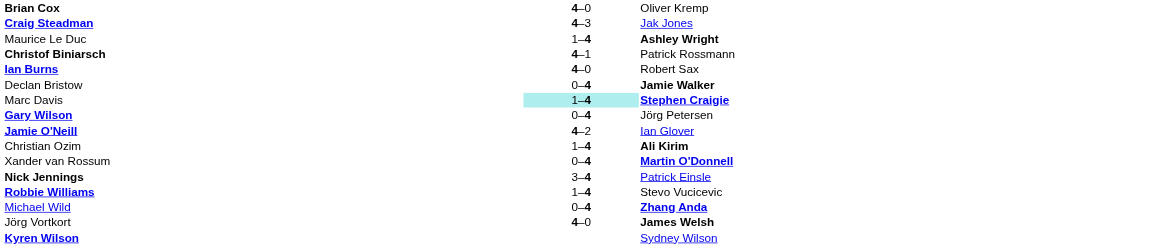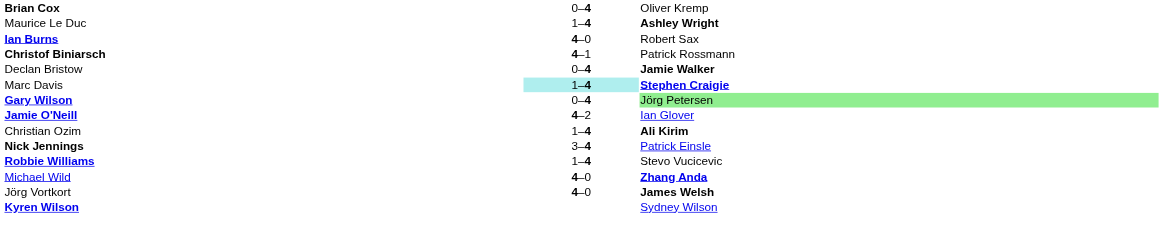 <table width="100%" cellspacing="1">
 <tr>
 <th width=45%></th>
 <th width=10%></th>
 <th width=45%></th>
 </tr>
 <tr>
 <td> <strong>Brian Cox</strong></td>
-<td align="center"><strong>4</strong>–0</td>
+<td align="center">0–<strong>4</strong></td>
 <td> Oliver Kremp</td>
-</tr>
-<tr>
-<td> <strong><a href='#'>Craig Steadman</a></strong></td>
-<td align="center"><strong>4</strong>–3</td>
-<td> <a href='#'>Jak Jones</a></td>
 </tr>
 <tr>
 <td> Maurice Le Duc</td>
 <td align="center">1–<strong>4</strong></td>
 <td> <strong>Ashley Wright</strong></td>
 </tr>
 <tr>
+<td> <strong><a href='#'>Ian Burns</a></strong></td>
+<td align="center"><strong>4</strong>–0</td>
+<td> Robert Sax</td>
+</tr>
+<tr>
 <td> <strong>Christof Biniarsch</strong></td>
 <td align="center"><strong>4</strong>–1</td>
 <td> Patrick Rossmann</td>
-</tr>
-<tr>
-<td> <strong><a href='#'>Ian Burns</a></strong></td>
-<td align="center"><strong>4</strong>–0</td>
-<td> Robert Sax</td>
 </tr>
 <tr>
 <td> Declan Bristow</td>
 <td align="center">0–<strong>4</strong></td>
 <td> <strong>Jamie Walker</strong></td>
 </tr>
 <tr>
 <td> Marc Davis</td>
 <td align="center" style="background: paleturquoise;">1–<strong>4</strong></td>
 <td> <strong><a href='#'>Stephen Craigie</a></strong></td>
 </tr>
 <tr>
 <td> <strong><a href='#'>Gary Wilson</a></strong></td>
 <td align="center">0–<strong>4</strong></td>
-<td> Jörg Petersen</td>
+<td style="background: lightgreen;"> Jörg Petersen</td>
 </tr>
 <tr>
 <td> <strong><a href='#'>Jamie O'Neill</a></strong></td>
 <td align="center"><strong>4</strong>–2</td>
 <td> <a href='#'>Ian Glover</a></td>
 </tr>
 <tr>
 <td> Christian Ozim</td>
 <td align="center">1–<strong>4</strong></td>
 <td> <strong>Ali Kirim</strong></td>
-</tr>
-<tr>
-<td> Xander van Rossum</td>
-<td align="center">0–<strong>4</strong></td>
-<td> <strong><a href='#'>Martin O'Donnell</a></strong></td>
 </tr>
 <tr>
 <td> <strong>Nick Jennings</strong></td>
 <td align="center">3–<strong>4</strong></td>
 <td> <a href='#'>Patrick Einsle</a></td>
 </tr>
 <tr>
 <td> <strong><a href='#'>Robbie Williams</a></strong></td>
 <td align="center">1–<strong>4</strong></td>
 <td> Stevo Vucicevic</td>
 </tr>
 <tr>
 <td> <a href='#'>Michael Wild</a></td>
-<td align="center">0–<strong>4</strong></td>
+<td align="center"><strong>4</strong>–0</td>
 <td> <strong><a href='#'>Zhang Anda</a></strong></td>
 </tr>
 <tr>
 <td> Jörg Vortkort</td>
 <td align="center"><strong>4</strong>–0</td>
 <td> <strong>James Welsh</strong></td>
 </tr>
 <tr>
 <td> <strong><a href='#'>Kyren Wilson</a></strong></td>
 <td align="center"></td>
 <td> <a href='#'>Sydney Wilson</a></td>
 </tr>
 </table>
